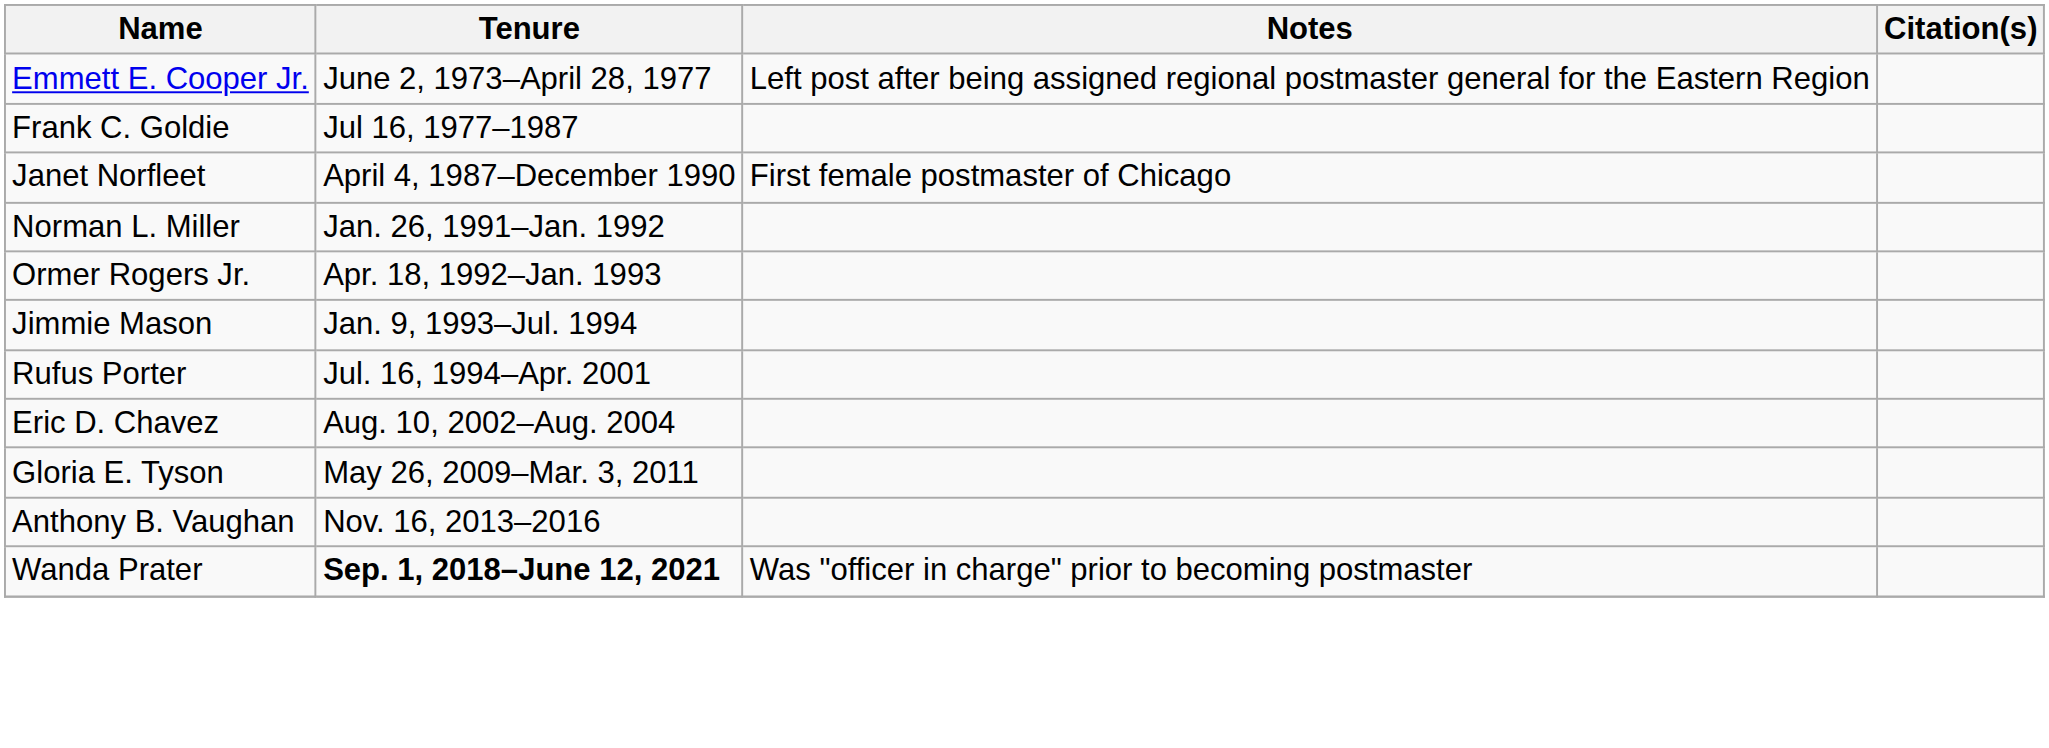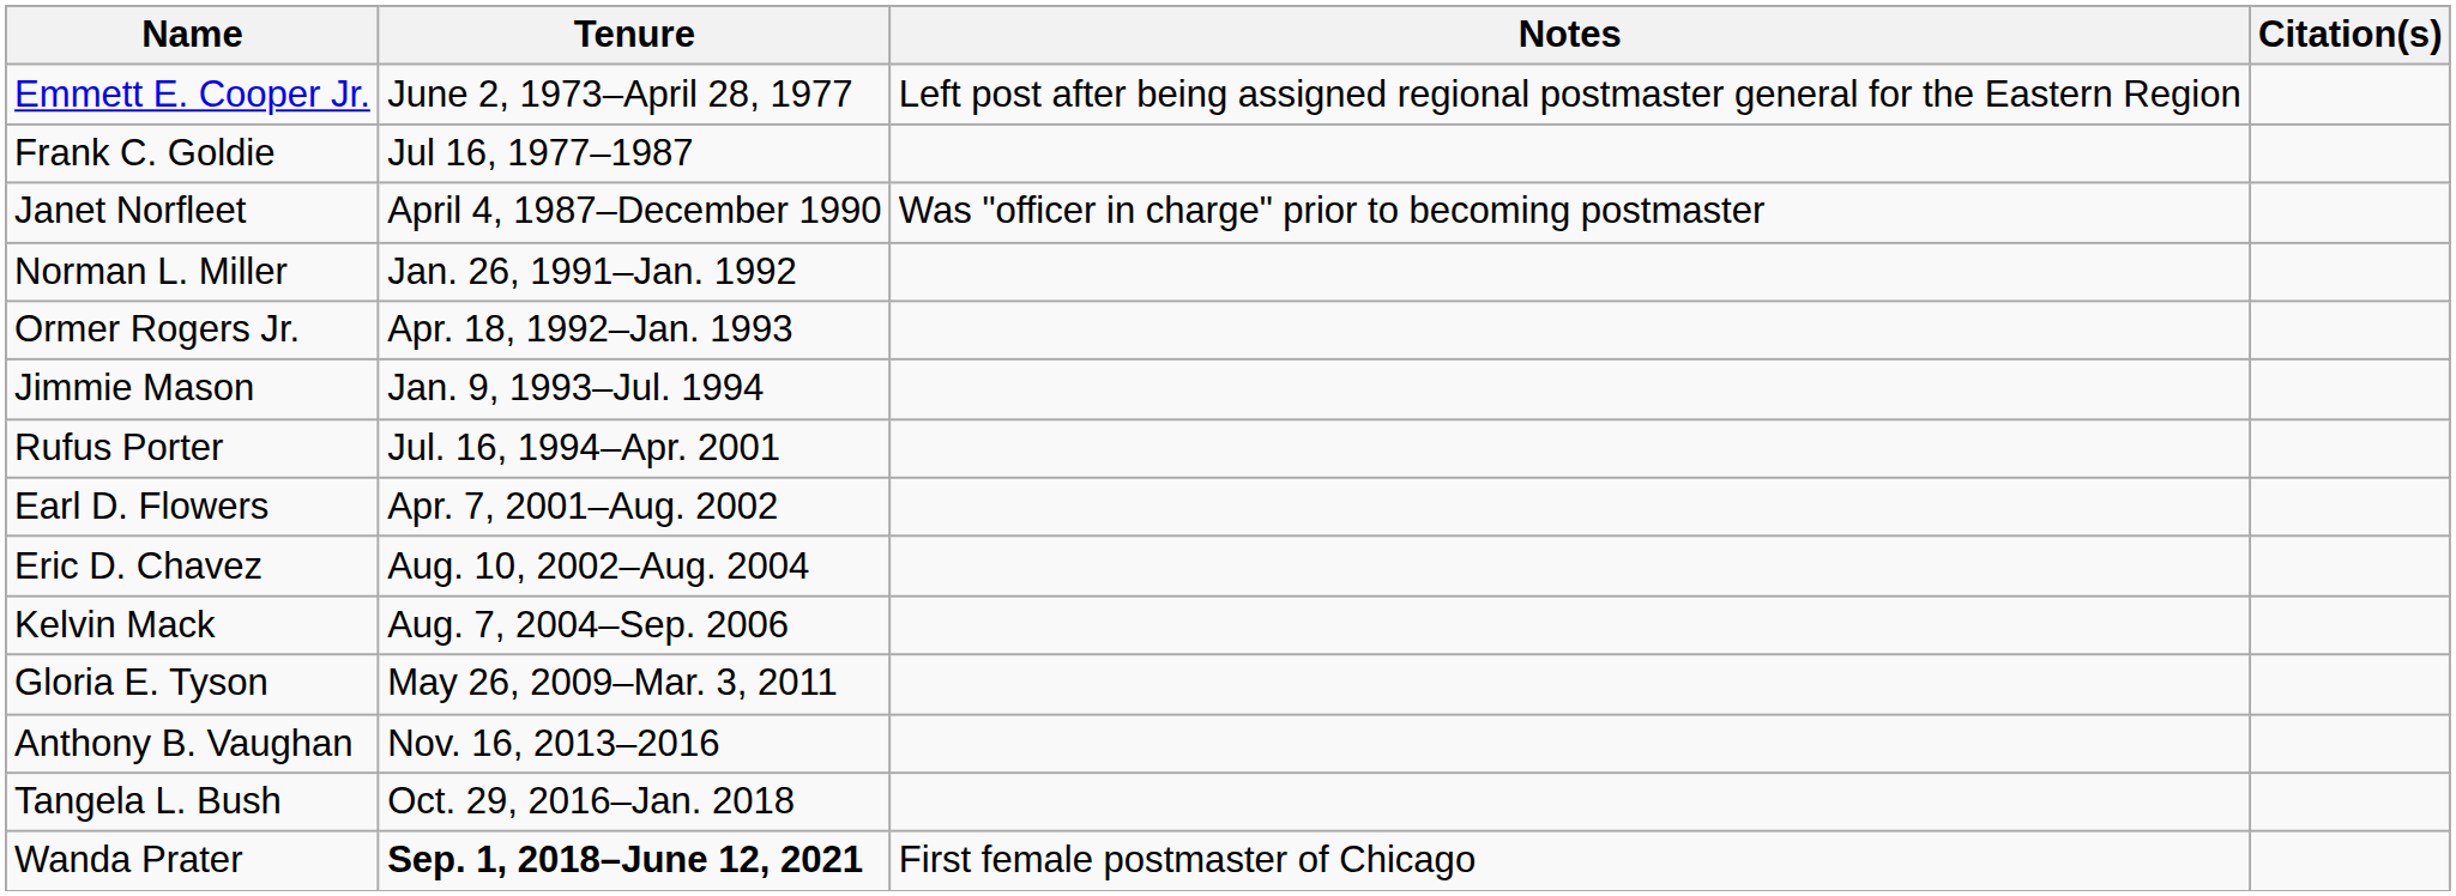 <table class="wikitable">
 <tr>
 <th>Name</th>
 <th>Tenure</th>
 <th>Notes</th>
 <th>Citation(s)</th>
 </tr>
 <tr>
 <td><a href='#'>Emmett E. Cooper Jr.</a></td>
 <td>June 2, 1973–April 28, 1977</td>
 <td>Left post after being assigned regional postmaster general for the Eastern Region</td>
 <td></td>
 </tr>
 <tr>
 <td>Frank C. Goldie</td>
 <td>Jul 16, 1977–1987</td>
 <td></td>
 <td> </td>
 </tr>
 <tr>
 <td>Janet Norfleet</td>
 <td>April 4, 1987–December 1990</td>
-<td>First female postmaster of Chicago</td>
+<td>Was "officer in charge" prior to becoming postmaster</td>
 <td></td>
 </tr>
 <tr>
 <td>Norman L. Miller</td>
 <td>Jan. 26, 1991–Jan. 1992</td>
 <td></td>
 <td></td>
 </tr>
 <tr>
 <td>Ormer Rogers Jr.</td>
 <td>Apr. 18, 1992–Jan. 1993</td>
 <td></td>
 <td></td>
 </tr>
 <tr>
 <td>Jimmie Mason</td>
 <td>Jan. 9, 1993–Jul. 1994</td>
 <td></td>
 <td></td>
 </tr>
 <tr>
 <td>Rufus Porter</td>
 <td>Jul. 16, 1994–Apr. 2001</td>
 <td></td>
 <td></td>
 </tr>
 <tr>
+<td>Earl D. Flowers</td>
+<td>Apr. 7, 2001–Aug. 2002</td>
+<td></td>
+<td></td>
+</tr>
+<tr>
 <td>Eric D. Chavez</td>
 <td>Aug. 10, 2002–Aug. 2004</td>
+<td></td>
+<td></td>
+</tr>
+<tr>
+<td>Kelvin Mack</td>
+<td>Aug. 7, 2004–Sep. 2006</td>
 <td></td>
 <td></td>
 </tr>
 <tr>
 <td>Gloria E. Tyson</td>
 <td>May 26, 2009–Mar. 3, 2011</td>
 <td></td>
 <td></td>
 </tr>
 <tr>
 <td>Anthony B. Vaughan</td>
 <td>Nov. 16, 2013–2016</td>
 <td></td>
 <td></td>
 </tr>
 <tr>
+<td>Tangela L. Bush</td>
+<td>Oct. 29, 2016–Jan. 2018</td>
+<td></td>
+<td></td>
+</tr>
+<tr>
 <td>Wanda Prater</td>
 <td><strong>Sep. 1, 2018–June 12, 2021</strong></td>
-<td>Was "officer in charge" prior to becoming postmaster</td>
+<td>First female postmaster of Chicago</td>
 <td></td>
 </tr>
 <tr>
 </tr>
 </table>
